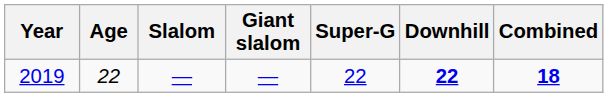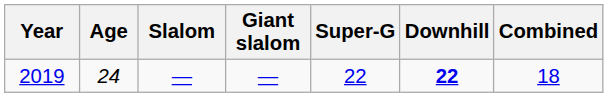 <table class=wikitable style="text-align:center">
 <tr>
 <th>  Year  </th>
 <th> Age </th>
 <th> Slalom </th>
 <th> Giant <br> slalom </th>
 <th>Super-G</th>
 <th>Downhill</th>
 <th>Combined</th>
 </tr>
 <tr>
 <td><a href='#'>2019</a></td>
-<td><em>22</em></td>
+<td><em>24</em></td>
 <td><a href='#'>—</a></td>
 <td><a href='#'>—</a></td>
 <td><a href='#'>22</a></td>
 <td><strong><a href='#'>22</a></strong></td>
-<td><strong><a href='#'>18</a></strong></td>
+<td><a href='#'>18</a></td>
 </tr>
 </table>
